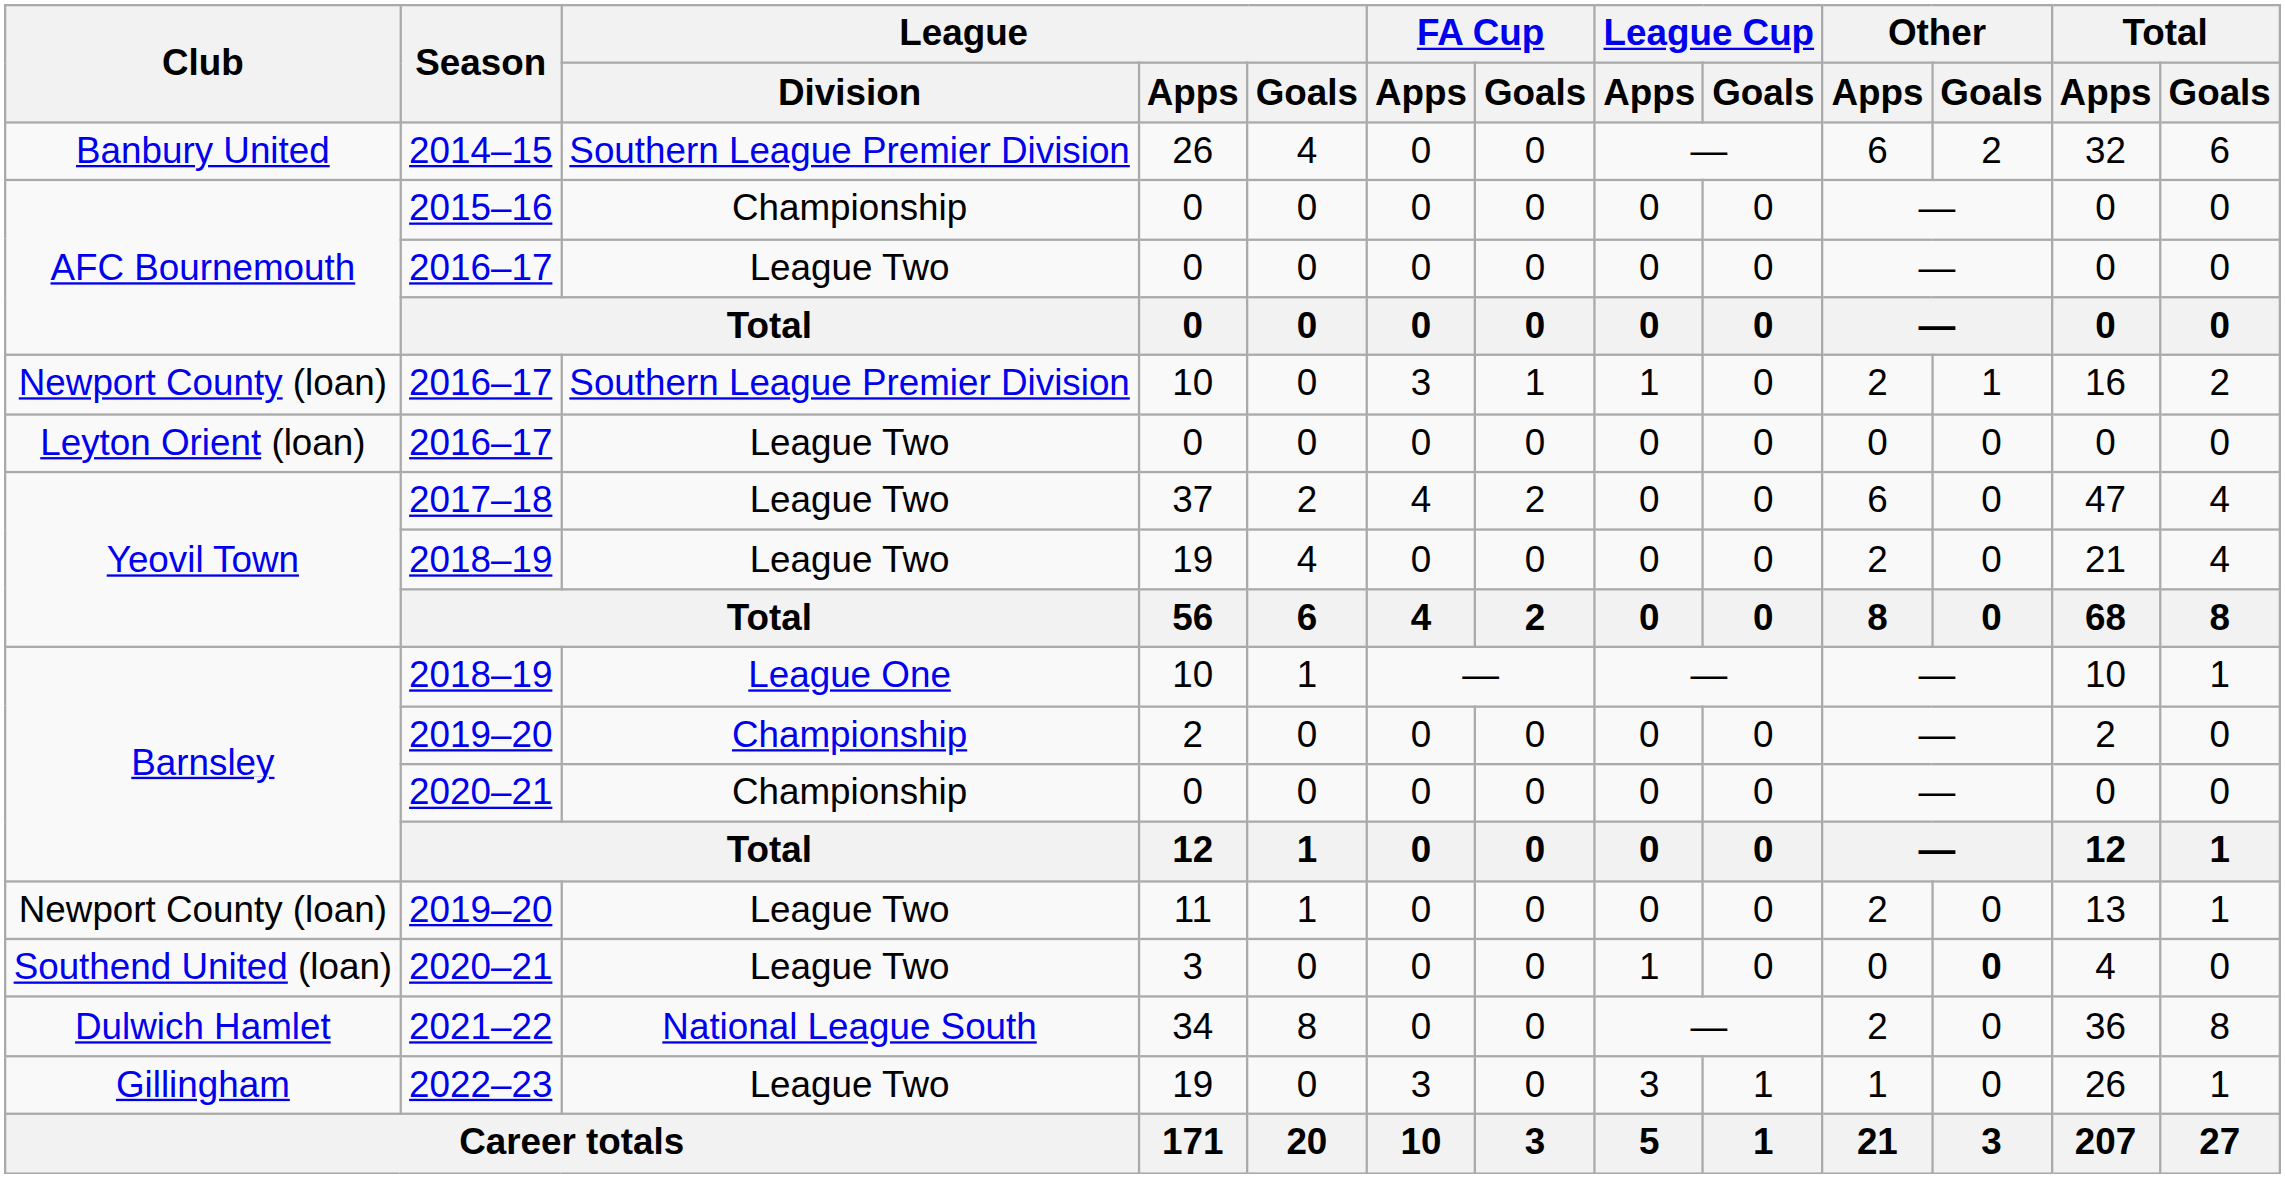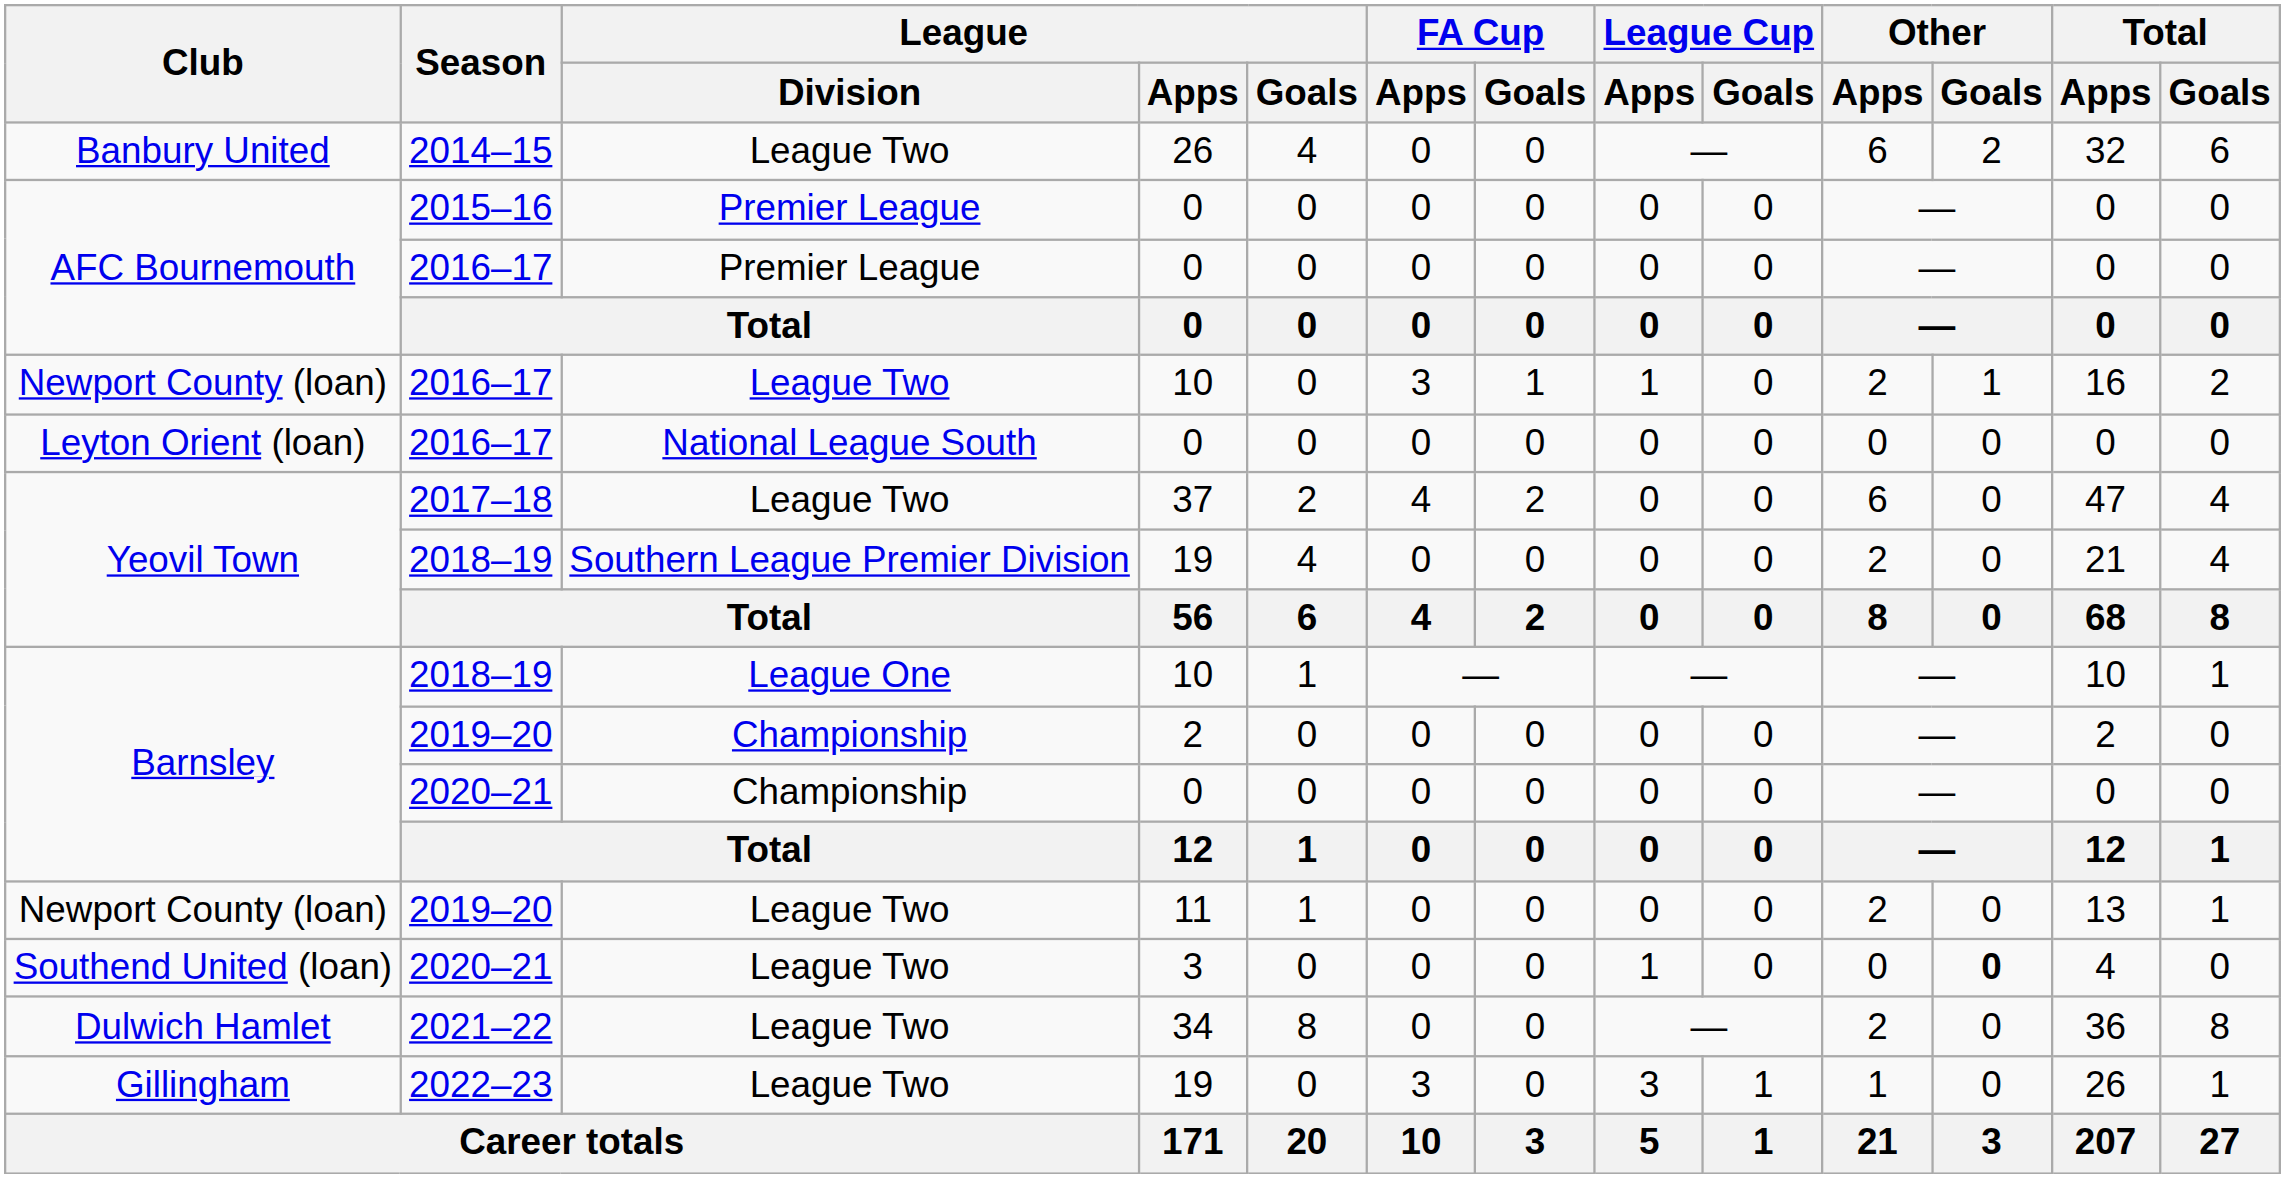 <table class="wikitable" style="text-align: center;">
 <tr>
 <th rowspan="2">Club</th>
 <th rowspan="2">Season</th>
 <th colspan="3">League</th>
 <th colspan="2"><a href='#'>FA Cup</a></th>
 <th colspan="2"><a href='#'>League Cup</a></th>
 <th colspan="2">Other</th>
 <th colspan="2">Total</th>
 </tr>
 <tr>
 <th>Division</th>
 <th>Apps</th>
 <th>Goals</th>
 <th>Apps</th>
 <th>Goals</th>
 <th>Apps</th>
 <th>Goals</th>
 <th>Apps</th>
 <th>Goals</th>
 <th>Apps</th>
 <th>Goals</th>
 </tr>
 <tr>
 <td><a href='#'>Banbury United</a></td>
 <td><a href='#'>2014–15</a></td>
-<td><a href='#'>Southern League Premier Division</a></td>
+<td>League Two</td>
 <td>26</td>
 <td>4</td>
 <td>0</td>
 <td>0</td>
 <td colspan="2">—</td>
 <td>6</td>
 <td>2</td>
 <td>32</td>
 <td>6</td>
 </tr>
 <tr>
 <td rowspan="3"><a href='#'>AFC Bournemouth</a></td>
 <td><a href='#'>2015–16</a></td>
-<td>Championship</td>
+<td><a href='#'>Premier League</a></td>
 <td>0</td>
 <td>0</td>
 <td>0</td>
 <td>0</td>
 <td>0</td>
 <td>0</td>
 <td colspan="2">—</td>
 <td>0</td>
 <td>0</td>
 </tr>
 <tr>
 <td><a href='#'>2016–17</a></td>
-<td>League Two</td>
+<td>Premier League</td>
 <td>0</td>
 <td>0</td>
 <td>0</td>
 <td>0</td>
 <td>0</td>
 <td>0</td>
 <td colspan="2">—</td>
 <td>0</td>
 <td>0</td>
 </tr>
 <tr>
 <th colspan=2>Total</th>
 <th>0</th>
 <th>0</th>
 <th>0</th>
 <th>0</th>
 <th>0</th>
 <th>0</th>
 <th colspan="2">—</th>
 <th>0</th>
 <th>0</th>
 </tr>
 <tr>
 <td><a href='#'>Newport County</a> (loan)</td>
 <td><a href='#'>2016–17</a></td>
-<td><a href='#'>Southern League Premier Division</a></td>
+<td><a href='#'>League Two</a></td>
 <td>10</td>
 <td>0</td>
 <td>3</td>
 <td>1</td>
 <td>1</td>
 <td>0</td>
 <td>2</td>
 <td>1</td>
 <td>16</td>
 <td>2</td>
 </tr>
 <tr>
 <td><a href='#'>Leyton Orient</a> (loan)</td>
 <td><a href='#'>2016–17</a></td>
-<td>League Two</td>
+<td><a href='#'>National League South</a></td>
 <td>0</td>
 <td>0</td>
 <td>0</td>
 <td>0</td>
 <td>0</td>
 <td>0</td>
 <td>0</td>
 <td>0</td>
 <td>0</td>
 <td>0</td>
 </tr>
 <tr>
 <td rowspan="3"><a href='#'>Yeovil Town</a></td>
 <td><a href='#'>2017–18</a></td>
 <td>League Two</td>
 <td>37</td>
 <td>2</td>
 <td>4</td>
 <td>2</td>
 <td>0</td>
 <td>0</td>
 <td>6</td>
 <td>0</td>
 <td>47</td>
 <td>4</td>
 </tr>
 <tr>
 <td><a href='#'>2018–19</a></td>
-<td>League Two</td>
+<td><a href='#'>Southern League Premier Division</a></td>
 <td>19</td>
 <td>4</td>
 <td>0</td>
 <td>0</td>
 <td>0</td>
 <td>0</td>
 <td>2</td>
 <td>0</td>
 <td>21</td>
 <td>4</td>
 </tr>
 <tr>
 <th colspan=2>Total</th>
 <th>56</th>
 <th>6</th>
 <th>4</th>
 <th>2</th>
 <th>0</th>
 <th>0</th>
 <th>8</th>
 <th>0</th>
 <th>68</th>
 <th>8</th>
 </tr>
 <tr>
 <td rowspan="4"><a href='#'>Barnsley</a></td>
 <td><a href='#'>2018–19</a></td>
 <td><a href='#'>League One</a></td>
 <td>10</td>
 <td>1</td>
 <td colspan="2">—</td>
 <td colspan="2">—</td>
 <td colspan="2">—</td>
 <td>10</td>
 <td>1</td>
 </tr>
 <tr>
 <td><a href='#'>2019–20</a></td>
 <td><a href='#'>Championship</a></td>
 <td>2</td>
 <td>0</td>
 <td>0</td>
 <td>0</td>
 <td>0</td>
 <td>0</td>
 <td colspan="2">—</td>
 <td>2</td>
 <td>0</td>
 </tr>
 <tr>
 <td><a href='#'>2020–21</a></td>
 <td>Championship</td>
 <td>0</td>
 <td>0</td>
 <td>0</td>
 <td>0</td>
 <td>0</td>
 <td>0</td>
 <td colspan="2">—</td>
 <td>0</td>
 <td>0</td>
 </tr>
 <tr>
 <th colspan=2>Total</th>
 <th>12</th>
 <th>1</th>
 <th>0</th>
 <th>0</th>
 <th>0</th>
 <th>0</th>
 <th colspan="2">—</th>
 <th>12</th>
 <th>1</th>
 </tr>
 <tr>
 <td>Newport County (loan)</td>
 <td><a href='#'>2019–20</a></td>
 <td>League Two</td>
 <td>11</td>
 <td>1</td>
 <td>0</td>
 <td>0</td>
 <td>0</td>
 <td>0</td>
 <td>2</td>
 <td>0</td>
 <td>13</td>
 <td>1</td>
 </tr>
 <tr>
 <td><a href='#'>Southend United</a> (loan)</td>
 <td><a href='#'>2020–21</a></td>
 <td>League Two</td>
 <td>3</td>
 <td>0</td>
 <td>0</td>
 <td>0</td>
 <td>1</td>
 <td>0</td>
 <td>0</td>
 <td><strong>0</strong></td>
 <td>4</td>
 <td>0</td>
 </tr>
 <tr>
 <td><a href='#'>Dulwich Hamlet</a></td>
 <td><a href='#'>2021–22</a></td>
-<td><a href='#'>National League South</a></td>
+<td>League Two</td>
 <td>34</td>
 <td>8</td>
 <td>0</td>
 <td>0</td>
 <td colspan="2">—</td>
 <td>2</td>
 <td>0</td>
 <td>36</td>
 <td>8</td>
 </tr>
 <tr>
 <td><a href='#'>Gillingham</a></td>
 <td><a href='#'>2022–23</a></td>
 <td>League Two</td>
 <td>19</td>
 <td>0</td>
 <td>3</td>
 <td>0</td>
 <td>3</td>
 <td>1</td>
 <td>1</td>
 <td>0</td>
 <td>26</td>
 <td>1</td>
 </tr>
 <tr>
 <th colspan="3">Career totals</th>
 <th>171</th>
 <th>20</th>
 <th>10</th>
 <th>3</th>
 <th>5</th>
 <th>1</th>
 <th>21</th>
 <th>3</th>
 <th>207</th>
 <th>27</th>
 </tr>
 </table>
